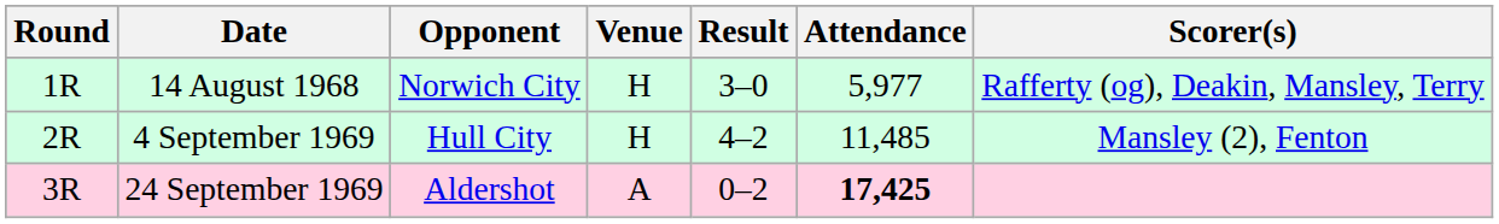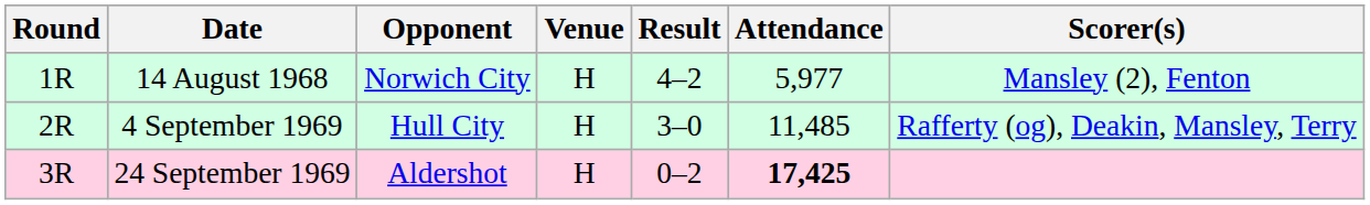 <table class="wikitable sortable" style="text-align:center;">
 <tr>
 <th>Round</th>
 <th>Date</th>
 <th>Opponent</th>
 <th>Venue</th>
 <th>Result</th>
 <th>Attendance</th>
 <th>Scorer(s)</th>
 </tr>
 <tr style="background:#d0ffe3;">
 <td>1R</td>
 <td>14 August 1968</td>
 <td><a href='#'>Norwich City</a></td>
 <td>H</td>
-<td>3–0</td>
+<td>4–2</td>
 <td>5,977</td>
-<td><a href='#'>Rafferty</a> (<a href='#'>og</a>), <a href='#'>Deakin</a>, <a href='#'>Mansley</a>, <a href='#'>Terry</a></td>
+<td><a href='#'>Mansley</a> (2), <a href='#'>Fenton</a></td>
 </tr>
 <tr style="background:#d0ffe3;">
 <td>2R</td>
 <td>4 September 1969</td>
 <td><a href='#'>Hull City</a></td>
 <td>H</td>
-<td>4–2</td>
+<td>3–0</td>
 <td>11,485</td>
-<td><a href='#'>Mansley</a> (2), <a href='#'>Fenton</a></td>
+<td><a href='#'>Rafferty</a> (<a href='#'>og</a>), <a href='#'>Deakin</a>, <a href='#'>Mansley</a>, <a href='#'>Terry</a></td>
 </tr>
 <tr style="background:#ffd0e3;">
 <td>3R</td>
 <td>24 September 1969</td>
 <td><a href='#'>Aldershot</a></td>
-<td>A</td>
+<td>H</td>
 <td>0–2</td>
 <td><strong>17,425</strong></td>
 <td></td>
 </tr>
 </table>
